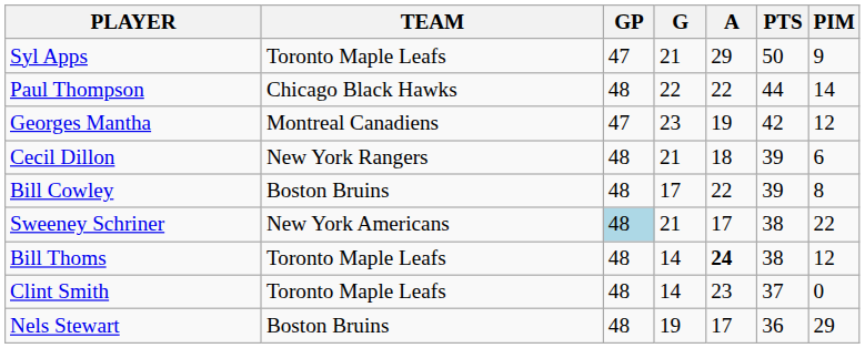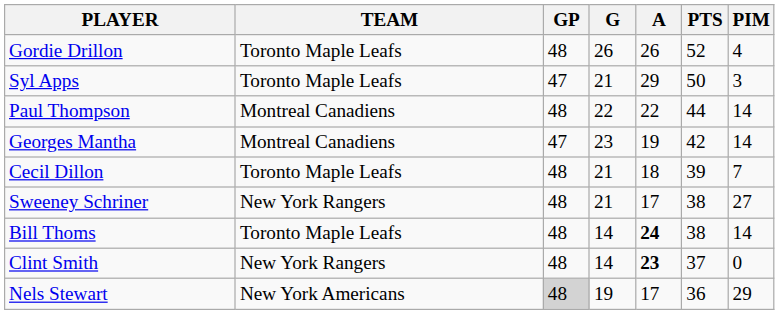 <table class="wikitable">
 <tr>
 <th bgcolor="#DDDDFF" width="30%">PLAYER</th>
 <th bgcolor="#DDDDFF" width="40%">TEAM</th>
 <th bgcolor="#DDDDFF" width="6%">GP</th>
 <th bgcolor="#DDDDFF" width="6%">G</th>
 <th bgcolor="#DDDDFF" width="6%">A</th>
 <th bgcolor="#DDDDFF" width="6%">PTS</th>
 <th bgcolor="#DDDDFF" width="6%">PIM</th>
 </tr>
 <tr>
+<td><a href='#'>Gordie Drillon</a></td>
+<td>Toronto Maple Leafs</td>
+<td>48</td>
+<td>26</td>
+<td>26</td>
+<td>52</td>
+<td>4</td>
+</tr>
+<tr>
 <td><a href='#'>Syl Apps</a></td>
 <td>Toronto Maple Leafs</td>
 <td>47</td>
 <td>21</td>
 <td>29</td>
 <td>50</td>
-<td>9</td>
+<td>3</td>
 </tr>
 <tr>
 <td><a href='#'>Paul Thompson</a></td>
-<td>Chicago Black Hawks</td>
+<td>Montreal Canadiens</td>
 <td>48</td>
 <td>22</td>
 <td>22</td>
 <td>44</td>
 <td>14</td>
 </tr>
 <tr>
 <td><a href='#'>Georges Mantha</a></td>
 <td>Montreal Canadiens</td>
 <td>47</td>
 <td>23</td>
 <td>19</td>
 <td>42</td>
-<td>12</td>
+<td>14</td>
 </tr>
 <tr>
 <td><a href='#'>Cecil Dillon</a></td>
-<td>New York Rangers</td>
+<td>Toronto Maple Leafs</td>
 <td>48</td>
 <td>21</td>
 <td>18</td>
 <td>39</td>
-<td>6</td>
-</tr>
-<tr>
-<td><a href='#'>Bill Cowley</a></td>
-<td>Boston Bruins</td>
-<td>48</td>
-<td>17</td>
-<td>22</td>
-<td>39</td>
-<td>8</td>
+<td>7</td>
 </tr>
 <tr>
 <td><a href='#'>Sweeney Schriner</a></td>
-<td>New York Americans</td>
-<td style="background: lightblue;">48</td>
+<td>New York Rangers</td>
+<td>48</td>
 <td>21</td>
 <td>17</td>
 <td>38</td>
-<td>22</td>
+<td>27</td>
 </tr>
 <tr>
 <td><a href='#'>Bill Thoms</a></td>
 <td>Toronto Maple Leafs</td>
 <td>48</td>
 <td>14</td>
 <td><strong>24</strong></td>
 <td>38</td>
-<td>12</td>
+<td>14</td>
 </tr>
 <tr>
 <td><a href='#'>Clint Smith</a></td>
-<td>Toronto Maple Leafs</td>
+<td>New York Rangers</td>
 <td>48</td>
 <td>14</td>
-<td>23</td>
+<td><strong>23</strong></td>
 <td>37</td>
 <td>0</td>
 </tr>
 <tr>
 <td><a href='#'>Nels Stewart</a></td>
-<td>Boston Bruins</td>
-<td>48</td>
+<td>New York Americans</td>
+<td style="background: lightgrey;">48</td>
 <td>19</td>
 <td>17</td>
 <td>36</td>
 <td>29</td>
 </tr>
 </table>
